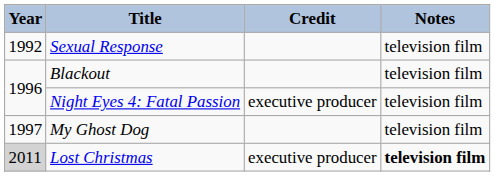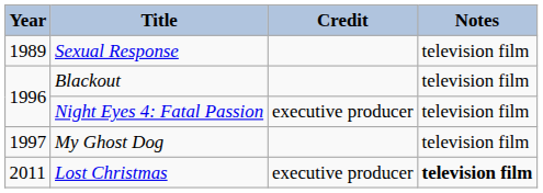 <table class="wikitable" style="font-size:95%;">
 <tr>
 <th style="background:#B0C4DE;">Year</th>
 <th style="background:#B0C4DE;">Title</th>
 <th style="background:#B0C4DE;">Credit</th>
 <th style="background:#B0C4DE;">Notes</th>
 </tr>
 <tr>
-<td>1992</td>
+<td>1989</td>
 <td><em><a href='#'>Sexual Response</a></em></td>
 <td></td>
 <td>television film</td>
 </tr>
 <tr>
 <td rowspan=2>1996</td>
 <td><em>Blackout</em></td>
 <td></td>
 <td>television film</td>
 </tr>
 <tr>
 <td><em><a href='#'>Night Eyes 4: Fatal Passion</a></em></td>
 <td>executive producer</td>
 <td>television film</td>
 </tr>
 <tr>
 <td>1997</td>
 <td><em>My Ghost Dog</em></td>
 <td></td>
 <td>television film</td>
 </tr>
 <tr>
-<td style="background: lightgrey;">2011</td>
+<td>2011</td>
 <td><em><a href='#'>Lost Christmas</a></em></td>
 <td>executive producer</td>
 <td><strong>television film</strong></td>
 </tr>
 </table>
